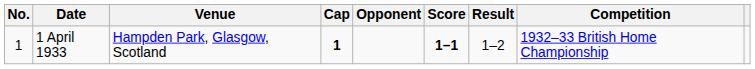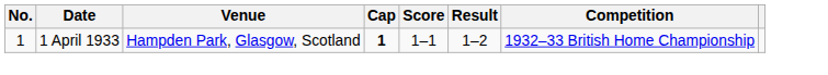 <table class="wikitable sortable">
 <tr>
 <th scope="col">No.</th>
 <th scope="col">Date</th>
 <th scope="col">Venue</th>
 <th scope="col">Cap</th>
-<th scope="col">Opponent</th>
 <th scope="col">Score</th>
 <th scope="col">Result</th>
 <th scope="col">Competition</th>
 <th scope="col" class="unsortable"></th>
 </tr>
 <tr>
 <td style="text-align: center;">1</td>
 <td>1 April 1933</td>
 <td><a href='#'>Hampden Park</a>, <a href='#'>Glasgow</a>, Scotland</td>
 <td style="text-align: center;"><strong>1</strong></td>
-<td></td>
-<td style="text-align: center;"><strong>1–1</strong></td>
+<td style="text-align: center;">1–1</td>
 <td style="text-align: center;">1–2</td>
 <td><a href='#'>1932–33 British Home Championship</a></td>
 <td style="text-align: center;"></td>
 </tr>
 </table>
